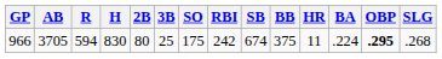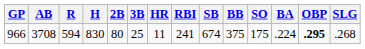 <table class="wikitable">
 <tr>
 <th><a href='#'>GP</a></th>
 <th><a href='#'>AB</a></th>
 <th><a href='#'>R</a></th>
 <th><a href='#'>H</a></th>
 <th><a href='#'>2B</a></th>
 <th><a href='#'>3B</a></th>
-<th><a href='#'>SO</a></th>
+<th><a href='#'>HR</a></th>
 <th><a href='#'>RBI</a></th>
 <th><a href='#'>SB</a></th>
 <th><a href='#'>BB</a></th>
-<th><a href='#'>HR</a></th>
+<th><a href='#'>SO</a></th>
 <th><a href='#'>BA</a></th>
 <th><a href='#'>OBP</a></th>
 <th><a href='#'>SLG</a></th>
 </tr>
 <tr align=center>
 <td>966</td>
-<td>3705</td>
+<td>3708</td>
 <td>594</td>
 <td>830</td>
 <td>80</td>
 <td>25</td>
-<td>175</td>
-<td>242</td>
+<td>11</td>
+<td>241</td>
 <td>674</td>
 <td>375</td>
-<td>11</td>
+<td>175</td>
 <td>.224</td>
 <td><strong>.295</strong></td>
 <td>.268</td>
 </tr>
 </table>
